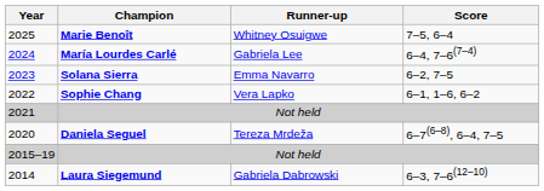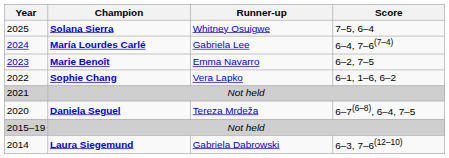 <table class="wikitable" style="font-size:90%">
 <tr>
 <th>Year</th>
 <th width="200">Champion</th>
 <th width="200">Runner-up</th>
 <th width="155">Score</th>
 </tr>
 <tr>
 <td>2025</td>
-<td> <strong><a href='#'>Marie Benoît</a></strong></td>
+<td><strong> <a href='#'>Solana Sierra</a></strong></td>
 <td> <a href='#'>Whitney Osuigwe</a></td>
 <td>7–5, 6–4</td>
 </tr>
 <tr>
 <td><a href='#'>2024</a></td>
 <td> <strong><a href='#'>María Lourdes Carlé</a></strong></td>
 <td> <a href='#'>Gabriela Lee</a></td>
 <td>6–4, 7–6<sup>(7–4)</sup></td>
 </tr>
 <tr>
 <td><a href='#'>2023</a></td>
-<td><strong> <a href='#'>Solana Sierra</a></strong></td>
+<td> <strong><a href='#'>Marie Benoît</a></strong></td>
 <td> <a href='#'>Emma Navarro</a></td>
 <td>6–2, 7–5</td>
 </tr>
 <tr>
 <td>2022</td>
 <td> <strong><a href='#'>Sophie Chang</a></strong></td>
 <td> <a href='#'>Vera Lapko</a></td>
 <td>6–1, 1–6, 6–2</td>
 </tr>
 <tr>
 <td style="background:#cfcfcf">2021</td>
 <td colspan=3 align=center style="background:#cfcfcf"><em>Not held</em></td>
 </tr>
 <tr>
 <td>2020</td>
 <td> <strong><a href='#'>Daniela Seguel</a></strong></td>
 <td> <a href='#'>Tereza Mrdeža</a></td>
 <td>6–7<sup>(6–8)</sup>, 6–4, 7–5</td>
 </tr>
 <tr>
 <td style="background:#cfcfcf">2015–19</td>
 <td colspan=3 align=center style="background:#cfcfcf"><em>Not held</em></td>
 </tr>
 <tr>
 <td>2014</td>
 <td> <strong><a href='#'>Laura Siegemund</a></strong></td>
 <td> <a href='#'>Gabriela Dabrowski</a></td>
 <td>6–3, 7–6<sup>(12–10)</sup></td>
 </tr>
 </table>
